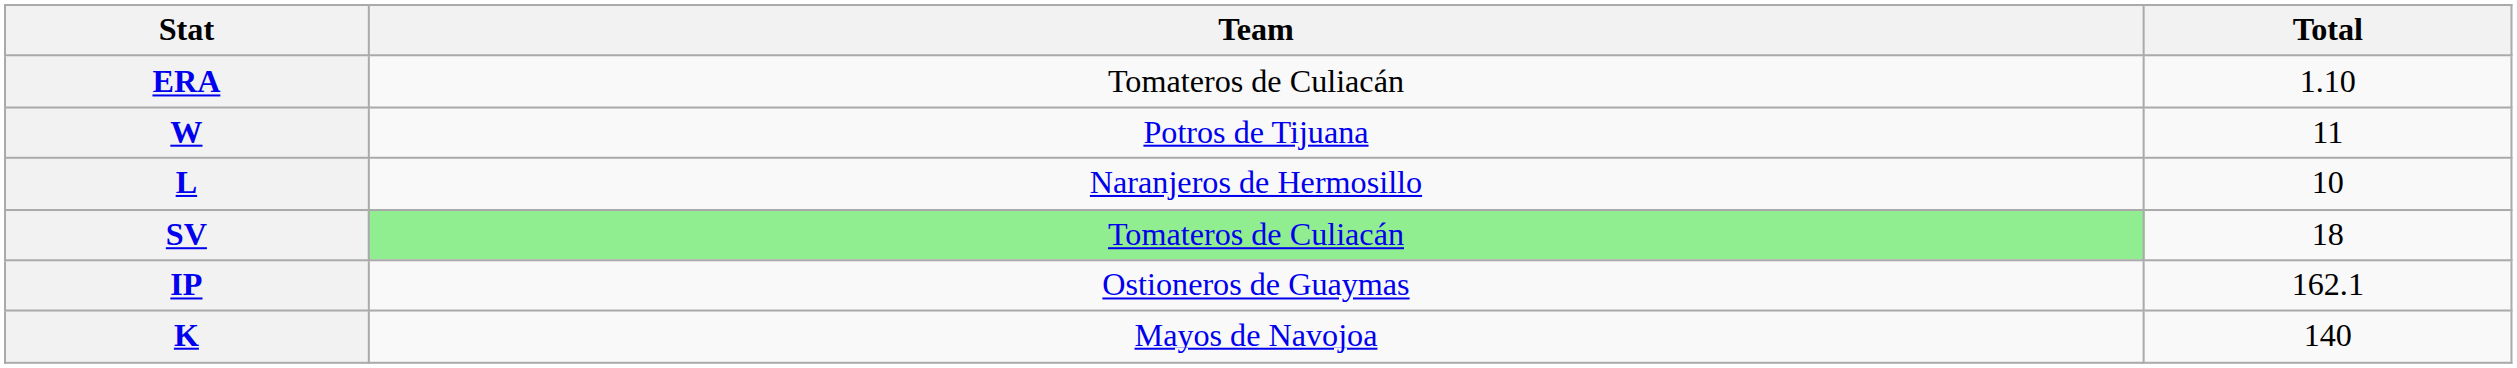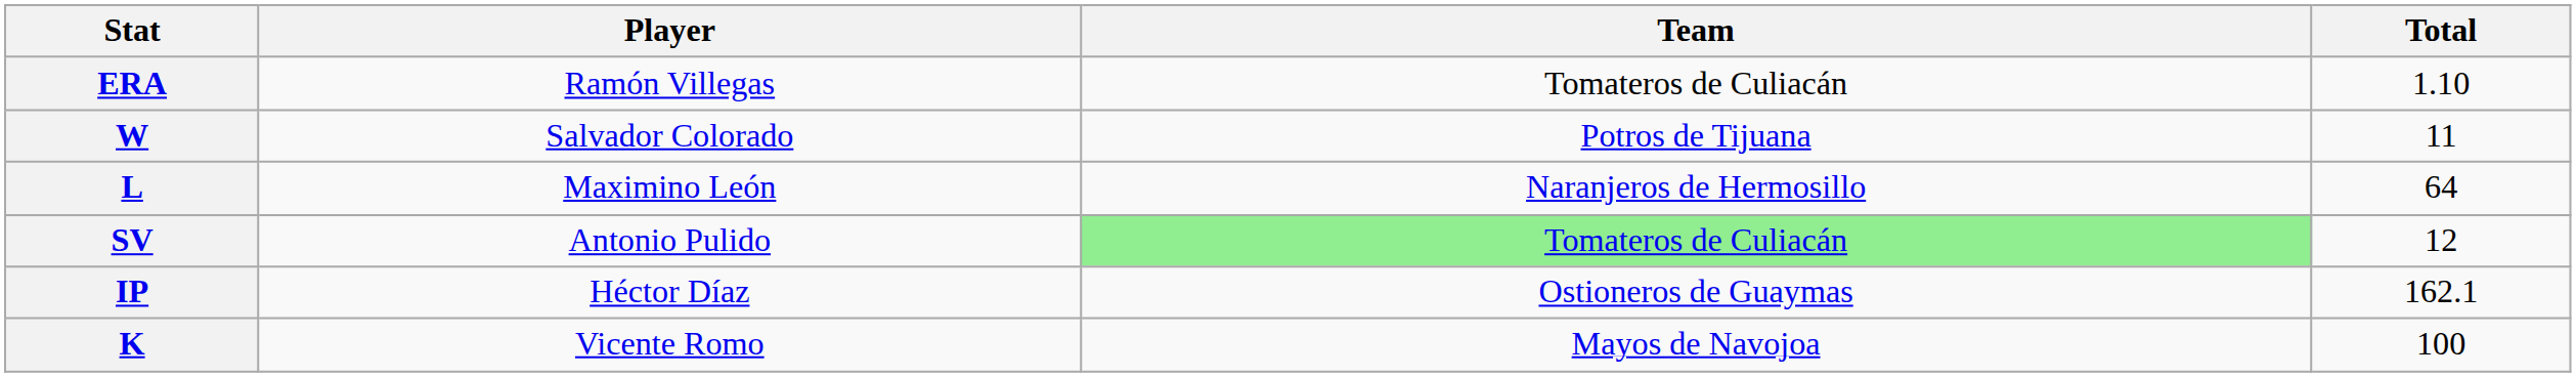 <table class="wikitable" style="text-align:center;">
 <tr>
 <th scope="col" width="3%">Stat</th>
+<th scope="col" width="10%">Player</th>
 <th scope="col" width="15%">Team</th>
 <th scope="col" width="3%">Total</th>
 </tr>
 <tr>
 <th scope="row" style="text-align:center;"><a href='#'>ERA</a></th>
+<td> <a href='#'>Ramón Villegas</a></td>
 <td>Tomateros de Culiacán</td>
 <td>1.10</td>
 </tr>
 <tr>
 <th scope="row" style="text-align:center;"><a href='#'>W</a></th>
+<td> <a href='#'>Salvador Colorado</a></td>
 <td><a href='#'>Potros de Tijuana</a></td>
 <td>11</td>
 </tr>
 <tr>
 <th scope="row" style="text-align:center;"><a href='#'>L</a></th>
+<td> <a href='#'>Maximino León</a></td>
 <td><a href='#'>Naranjeros de Hermosillo</a></td>
-<td>10</td>
+<td>64</td>
 </tr>
 <tr>
 <th scope="row" style="text-align:center;"><a href='#'>SV</a></th>
+<td> <a href='#'>Antonio Pulido</a></td>
 <td style="background: lightgreen;"><a href='#'>Tomateros de Culiacán</a></td>
-<td>18</td>
+<td>12</td>
 </tr>
 <tr>
 <th scope="row" style="text-align:center;"><a href='#'>IP</a></th>
+<td> <a href='#'>Héctor Díaz</a></td>
 <td><a href='#'>Ostioneros de Guaymas</a></td>
 <td>162.1</td>
 </tr>
 <tr>
 <th scope="row" style="text-align:center;"><a href='#'>K</a></th>
+<td> <a href='#'>Vicente Romo</a></td>
 <td><a href='#'>Mayos de Navojoa</a></td>
-<td>140</td>
+<td>100</td>
 </tr>
 </table>
